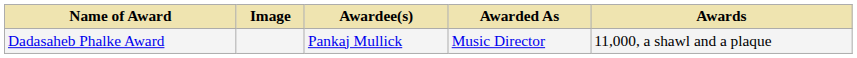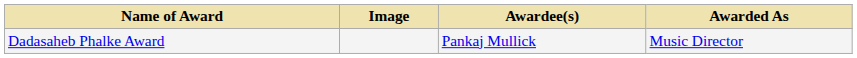 <table class="wikitable" style="width:100%;">
 <tr>
 <th style="background-color:#EFE4B0;">Name of Award</th>
 <th style="background-color:#EFE4B0;">Image</th>
 <th style="background-color:#EFE4B0;">Awardee(s)</th>
 <th style="background-color:#EFE4B0;">Awarded As</th>
-<th style="background-color:#EFE4B0;">Awards</th>
 </tr>
 <tr style="background-color:#F4F4F4">
 <td><a href='#'>Dadasaheb Phalke Award</a></td>
 <td></td>
 <td><a href='#'>Pankaj Mullick</a></td>
 <td><a href='#'>Music Director</a></td>
-<td>11,000, a shawl and a plaque</td>
 </tr>
 </table>
